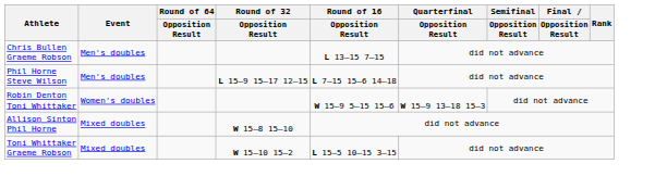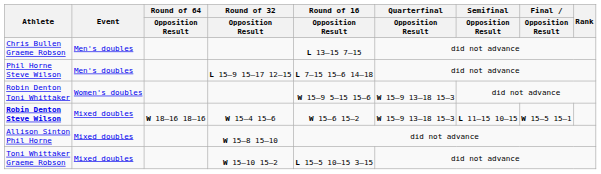 <table class="wikitable" style="font-size:90%">
 <tr>
 <th rowspan="2">Athlete</th>
 <th rowspan="2">Event</th>
 <th>Round of 64</th>
 <th>Round of 32</th>
 <th>Round of 16</th>
 <th>Quarterfinal</th>
 <th>Semifinal</th>
 <th>Final / </th>
 <th rowspan="2">Rank</th>
 </tr>
 <tr style="font-size:95%">
 <th>Opposition<br>Result</th>
 <th>Opposition<br>Result</th>
 <th>Opposition<br>Result</th>
 <th>Opposition<br>Result</th>
 <th>Opposition<br>Result</th>
 <th>Opposition<br>Result</th>
 </tr>
 <tr align=center>
 <td align=left><a href='#'>Chris Bullen</a><br><a href='#'>Graeme Robson</a></td>
 <td align=left><a href='#'>Men's doubles</a></td>
 <td></td>
 <td></td>
 <td><br><strong>L</strong> 13–15 7–15</td>
 <td colspan=4>did not advance</td>
 </tr>
 <tr align=center>
 <td align=left><a href='#'>Phil Horne</a><br><a href='#'>Steve Wilson</a></td>
 <td align=left><a href='#'>Men's doubles</a></td>
 <td></td>
 <td><br><strong>L</strong> 15–9 15–17 12–15</td>
 <td><br><strong>L</strong> 7–15 15–6 14–18</td>
 <td colspan=4>did not advance</td>
 </tr>
 <tr align=center>
 <td align=left><a href='#'>Robin Denton</a><br><a href='#'>Toni Whittaker</a></td>
 <td align=left><a href='#'>Women's doubles</a></td>
 <td></td>
 <td></td>
 <td><br><strong>W</strong> 15–9 5–15 15–6</td>
 <td><br><strong>W</strong> 15–9 13–18 15–3</td>
 <td colspan=3>did not advance</td>
 </tr>
 <tr align=center>
+<td align=left><strong><a href='#'>Robin Denton</a><br><a href='#'>Steve Wilson</a></strong></td>
+<td align=left><a href='#'>Mixed doubles</a></td>
+<td><br><strong>W</strong> 18–16 18–16</td>
+<td><br><strong>W</strong> 15–4 15–6</td>
+<td><br><strong>W</strong> 15–6 15–2</td>
+<td><br><strong>W</strong> 15–9 13–18 15–3</td>
+<td><br><strong>L</strong> 11–15 10–15</td>
+<td><br><strong>W</strong> 15–5 15–1</td>
+<td></td>
+</tr>
+<tr align=center>
 <td align=left><a href='#'>Allison Sinton</a><br><a href='#'>Phil Horne</a></td>
 <td align=left><a href='#'>Mixed doubles</a></td>
 <td></td>
 <td><br><strong>W</strong> 15–8 15–10</td>
 <td colspan=5>did not advance</td>
 </tr>
 <tr align=center>
 <td align=left><a href='#'>Toni Whittaker</a><br><a href='#'>Graeme Robson</a></td>
 <td align=left><a href='#'>Mixed doubles</a></td>
 <td></td>
 <td><br><strong>W</strong> 15–10 15–2</td>
 <td><br><strong>L</strong> 15–5 10–15 3–15</td>
 <td colspan=4>did not advance</td>
 </tr>
 </table>
